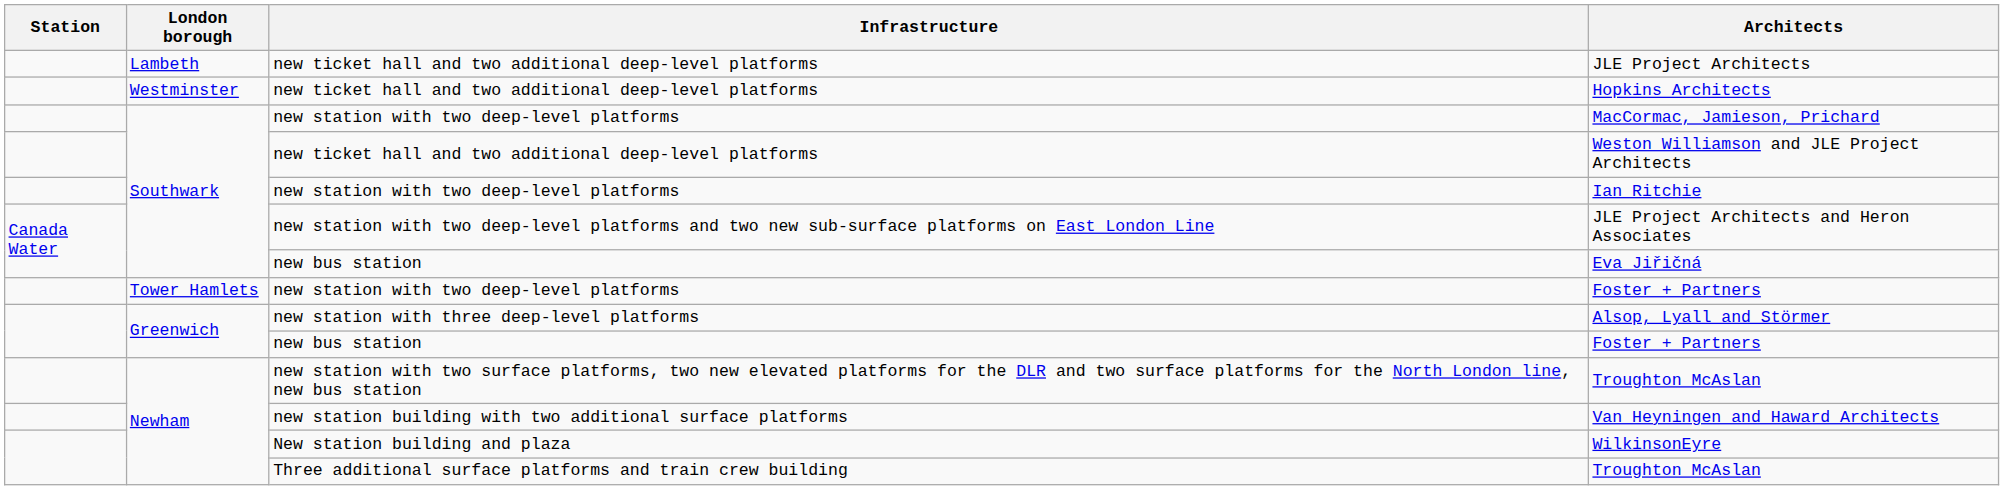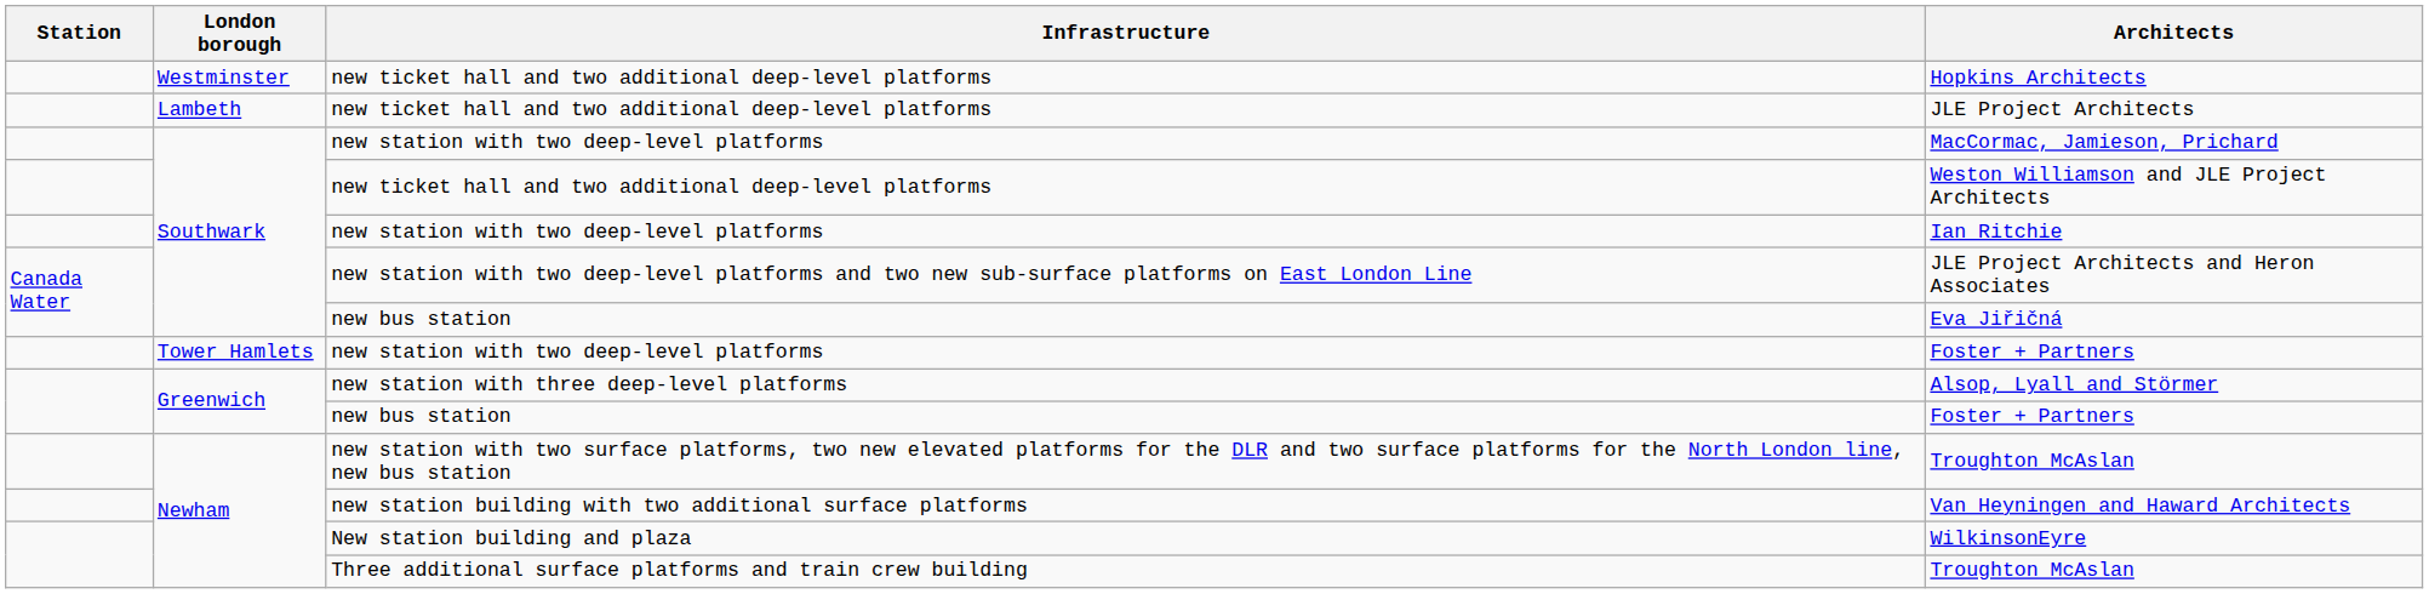 <table class="wikitable">
 <tr>
 <th>Station</th>
 <th>London borough</th>
 <th>Infrastructure</th>
 <th>Architects</th>
 </tr>
 <tr>
 <td></td>
+<td><a href='#'>Westminster</a></td>
+<td>new ticket hall and two additional deep-level platforms</td>
+<td><a href='#'>Hopkins Architects</a></td>
+</tr>
+<tr>
+<td></td>
 <td><a href='#'>Lambeth</a></td>
 <td>new ticket hall and two additional deep-level platforms</td>
 <td>JLE Project Architects</td>
-</tr>
-<tr>
-<td></td>
-<td><a href='#'>Westminster</a></td>
-<td>new ticket hall and two additional deep-level platforms</td>
-<td><a href='#'>Hopkins Architects</a></td>
 </tr>
 <tr>
 <td></td>
 <td rowspan="5"><a href='#'>Southwark</a></td>
 <td>new station with two deep-level platforms</td>
 <td><a href='#'>MacCormac, Jamieson, Prichard</a></td>
 </tr>
 <tr>
 <td></td>
 <td>new ticket hall and two additional deep-level platforms</td>
 <td><a href='#'>Weston Williamson</a> and JLE Project Architects</td>
 </tr>
 <tr>
 <td></td>
 <td>new station with two deep-level platforms</td>
 <td><a href='#'>Ian Ritchie</a></td>
 </tr>
 <tr>
 <td rowspan="2"><a href='#'>Canada Water</a></td>
 <td>new station with two deep-level platforms and two new sub-surface platforms on <a href='#'>East London Line</a></td>
 <td>JLE Project Architects and Heron Associates</td>
 </tr>
 <tr>
 <td>new bus station</td>
 <td><a href='#'>Eva Jiřičná</a></td>
 </tr>
 <tr>
 <td></td>
 <td><a href='#'>Tower Hamlets</a></td>
 <td>new station with two deep-level platforms</td>
 <td><a href='#'>Foster + Partners</a></td>
 </tr>
 <tr>
 <td rowspan="2"></td>
 <td rowspan="2"><a href='#'>Greenwich</a></td>
 <td>new station with three deep-level platforms</td>
 <td><a href='#'>Alsop, Lyall and Störmer</a></td>
 </tr>
 <tr>
 <td>new bus station</td>
 <td><a href='#'>Foster + Partners</a></td>
 </tr>
 <tr>
 <td></td>
 <td rowspan="4"><a href='#'>Newham</a></td>
 <td>new station with two surface platforms, two new elevated platforms for the <a href='#'>DLR</a> and two surface platforms for the <a href='#'>North London line</a>, new bus station</td>
 <td><a href='#'>Troughton McAslan</a></td>
 </tr>
 <tr>
 <td></td>
 <td>new station building with two additional surface platforms</td>
 <td><a href='#'>Van Heyningen and Haward Architects</a></td>
 </tr>
 <tr>
 <td rowspan="2"></td>
 <td>New station building and plaza</td>
 <td><a href='#'>WilkinsonEyre</a></td>
 </tr>
 <tr>
 <td>Three additional surface platforms and train crew building</td>
 <td><a href='#'>Troughton McAslan</a></td>
 </tr>
 </table>
